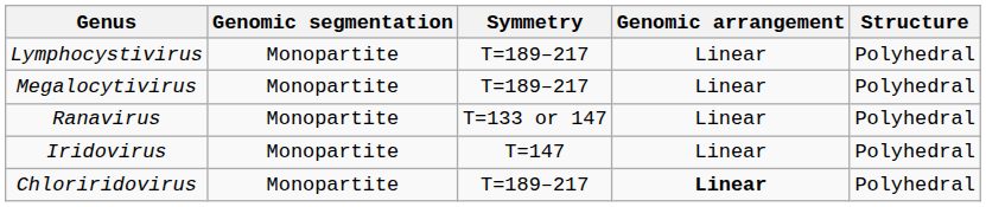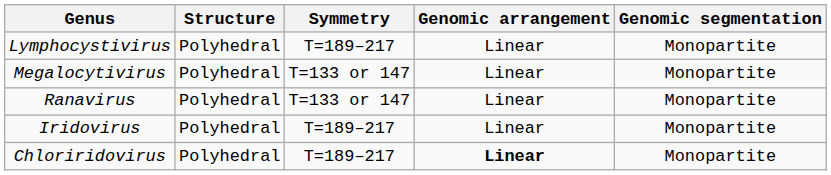 <table class="wikitable sortable" style="text-align:center">
 <tr>
 <th>Genus</th>
-<th>Genomic segmentation</th>
+<th>Structure</th>
 <th>Symmetry</th>
 <th>Genomic arrangement</th>
-<th>Structure</th>
+<th>Genomic segmentation</th>
 </tr>
 <tr>
 <td><em>Lymphocystivirus</em></td>
-<td>Monopartite</td>
+<td>Polyhedral</td>
 <td>T=189–217</td>
 <td>Linear</td>
-<td>Polyhedral</td>
+<td>Monopartite</td>
 </tr>
 <tr>
 <td><em>Megalocytivirus</em></td>
+<td>Polyhedral</td>
+<td>T=133 or 147</td>
+<td>Linear</td>
 <td>Monopartite</td>
-<td>T=189–217</td>
-<td>Linear</td>
-<td>Polyhedral</td>
 </tr>
 <tr>
 <td><em>Ranavirus</em></td>
-<td>Monopartite</td>
+<td>Polyhedral</td>
 <td>T=133 or 147</td>
 <td>Linear</td>
-<td>Polyhedral</td>
+<td>Monopartite</td>
 </tr>
 <tr>
 <td><em>Iridovirus</em></td>
+<td>Polyhedral</td>
+<td>T=189–217</td>
+<td>Linear</td>
 <td>Monopartite</td>
-<td>T=147</td>
-<td>Linear</td>
-<td>Polyhedral</td>
 </tr>
 <tr>
 <td><em>Chloriridovirus</em></td>
-<td>Monopartite</td>
+<td>Polyhedral</td>
 <td>T=189–217</td>
 <td><strong>Linear</strong></td>
-<td>Polyhedral</td>
+<td>Monopartite</td>
 </tr>
 </table>
